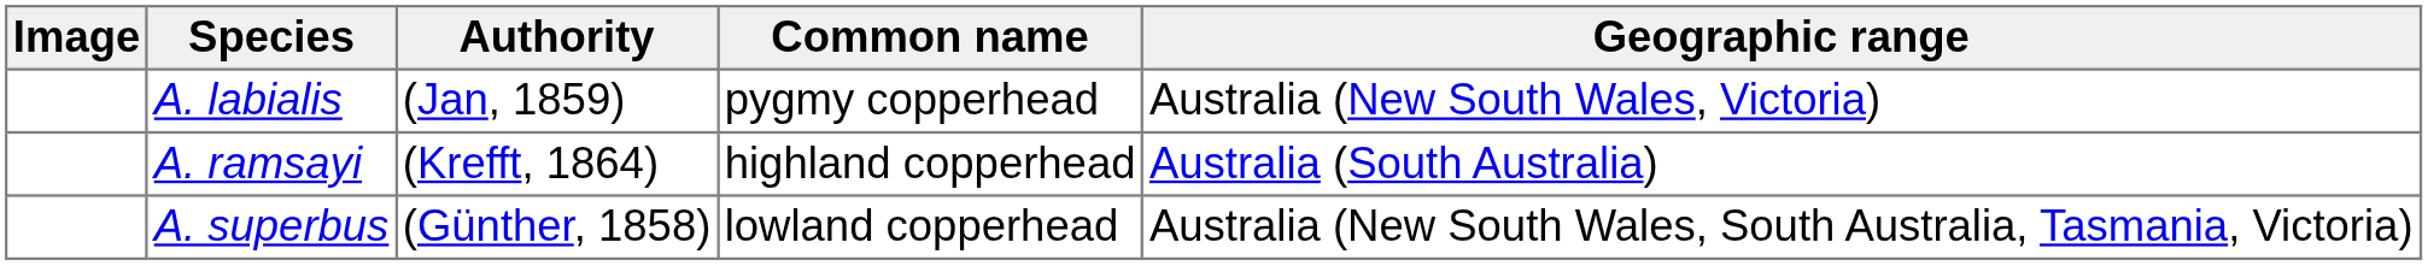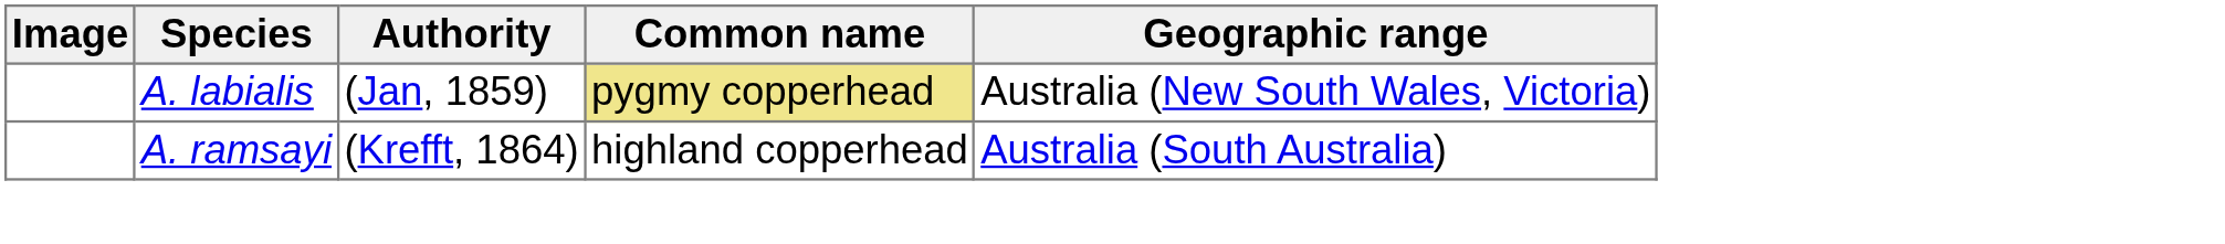 <table cellspacing=0 cellpadding=2 border=1 style="border-collapse: collapse;">
 <tr>
 <th style="background:#f0f0f0;">Image</th>
 <th style="background:#f0f0f0;">Species</th>
 <th style="background:#f0f0f0;">Authority</th>
 <th style="background:#f0f0f0;">Common name</th>
 <th style="background:#f0f0f0;">Geographic range</th>
 </tr>
 <tr>
 <td></td>
 <td><em><a href='#'>A. labialis</a></em></td>
 <td>(<a href='#'>Jan</a>, 1859)</td>
-<td>pygmy copperhead</td>
+<td style="background: khaki;">pygmy copperhead</td>
 <td>Australia (<a href='#'>New South Wales</a>, <a href='#'>Victoria</a>)</td>
 </tr>
 <tr>
 <td></td>
 <td><em><a href='#'>A. ramsayi</a></em></td>
 <td>(<a href='#'>Krefft</a>, 1864)</td>
 <td>highland copperhead</td>
 <td><a href='#'>Australia</a> (<a href='#'>South Australia</a>)</td>
 </tr>
-<tr>
-<td></td>
-<td><em><a href='#'>A. superbus</a></em></td>
-<td>(<a href='#'>Günther</a>, 1858)</td>
-<td>lowland copperhead</td>
-<td>Australia (New South Wales, South Australia, <a href='#'>Tasmania</a>, Victoria)</td>
-</tr>
 </table>
